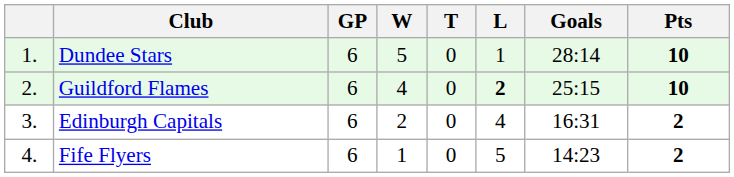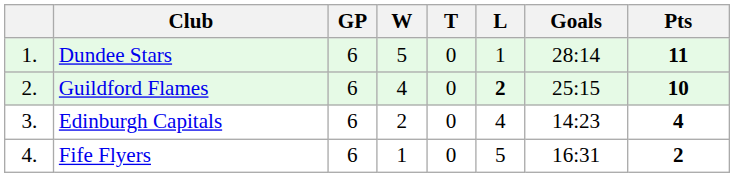 <table class="wikitable">
 <tr>
 <th width="30"></th>
 <th width="200">Club</th>
 <th width="30">GP</th>
 <th width="30">W</th>
 <th width="30">T</th>
 <th width="30">L</th>
 <th width="70">Goals</th>
 <th width="70">Pts</th>
 </tr>
 <tr bgcolor="#e6fae6" align="center">
 <td>1.</td>
 <td align="left"><a href='#'>Dundee Stars</a></td>
 <td>6</td>
 <td>5</td>
 <td>0</td>
 <td>1</td>
 <td>28:14</td>
-<td><strong>10</strong></td>
+<td><strong>11</strong></td>
 </tr>
 <tr bgcolor="#e6fae6" align="center">
 <td>2.</td>
 <td align="left"><a href='#'>Guildford Flames</a></td>
 <td>6</td>
 <td>4</td>
 <td>0</td>
 <td><strong>2</strong></td>
 <td>25:15</td>
 <td><strong>10</strong></td>
 </tr>
 <tr bgcolor="#FFFFFF" align="center">
 <td>3.</td>
 <td align="left"><a href='#'>Edinburgh Capitals</a></td>
 <td>6</td>
 <td>2</td>
 <td>0</td>
 <td>4</td>
-<td>16:31</td>
-<td><strong>2</strong></td>
+<td>14:23</td>
+<td><strong>4</strong></td>
 </tr>
 <tr bgcolor="#FFFFFF" align="center">
 <td>4.</td>
 <td align="left"><a href='#'>Fife Flyers</a></td>
 <td>6</td>
 <td>1</td>
 <td>0</td>
 <td>5</td>
-<td>14:23</td>
+<td>16:31</td>
 <td><strong>2</strong></td>
 </tr>
 </table>
